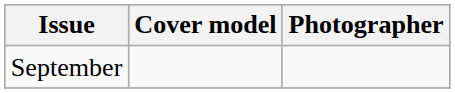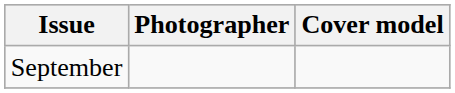 <table class="sortable wikitable">
 <tr>
 <th>Issue</th>
+<th>Photographer</th>
 <th>Cover model</th>
-<th>Photographer</th>
 </tr>
 <tr>
 <td>September</td>
 <td></td>
 <td></td>
 </tr>
 </table>
